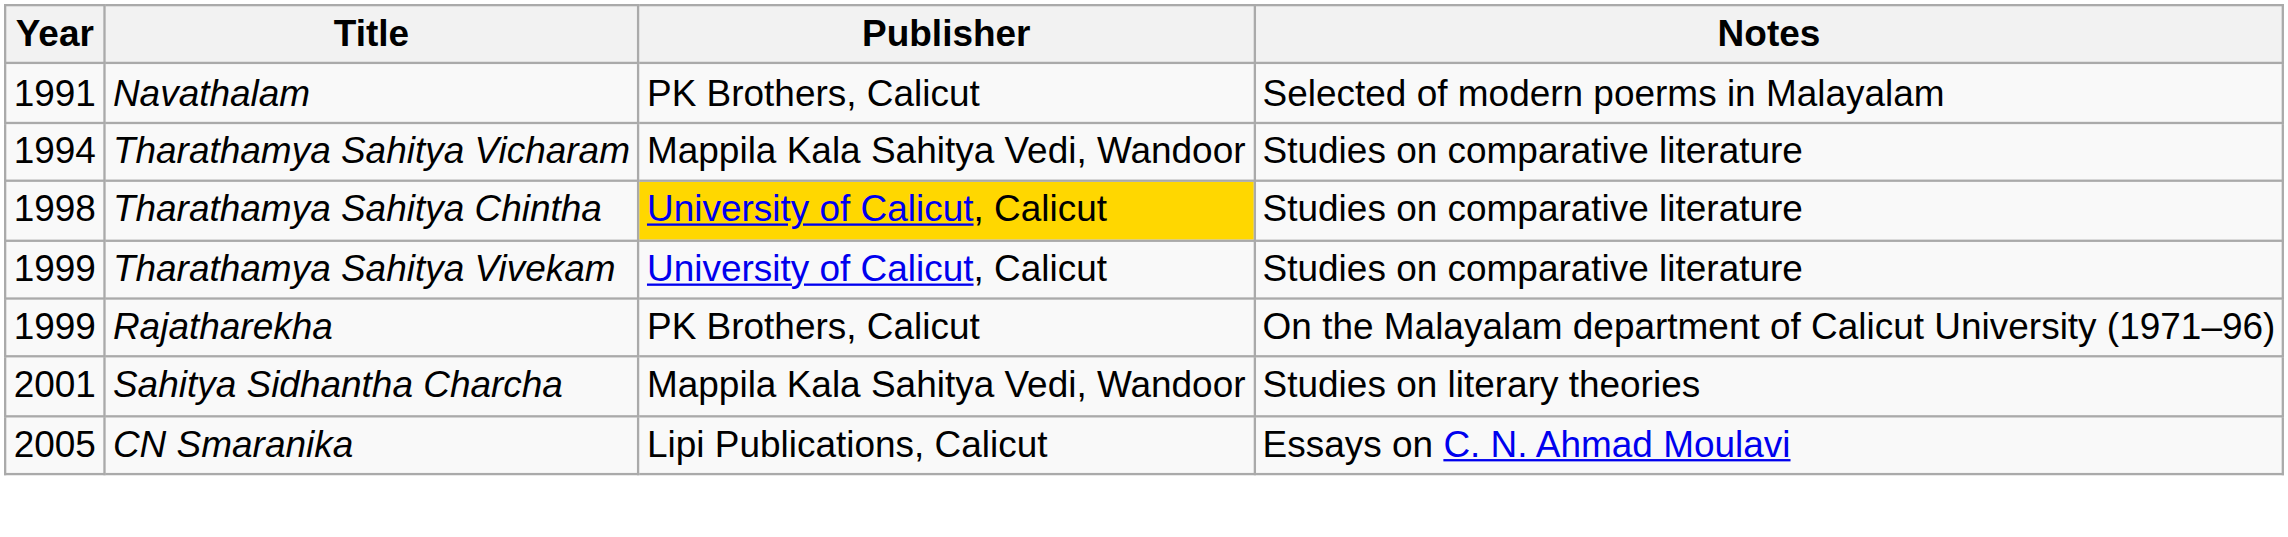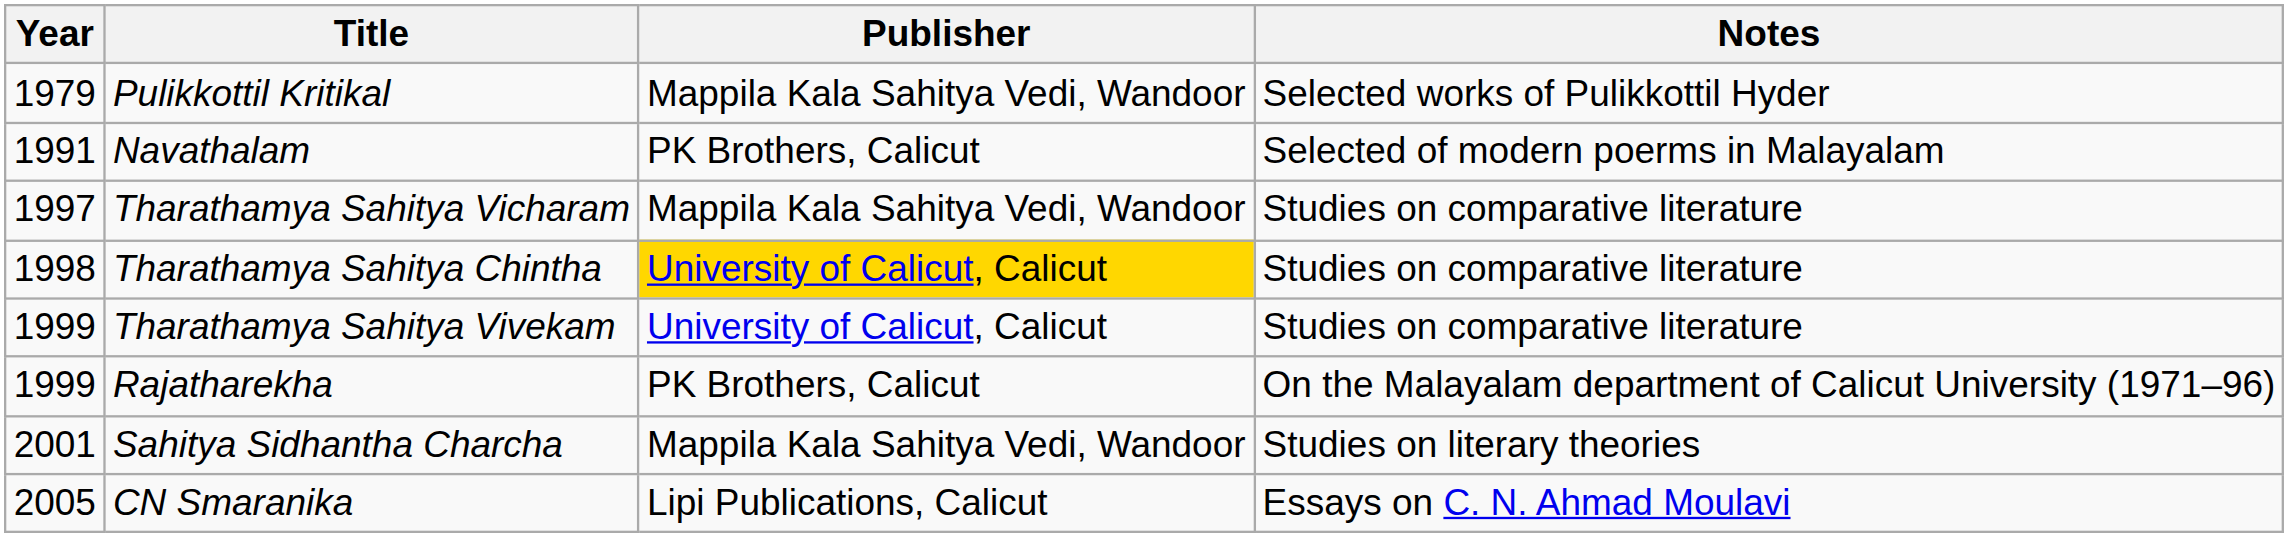 <table class="wikitable">
 <tr>
 <th>Year</th>
 <th>Title</th>
 <th>Publisher</th>
 <th>Notes</th>
 </tr>
 <tr>
+<td>1979</td>
+<td><em>Pulikkottil Kritikal</em></td>
+<td>Mappila Kala Sahitya Vedi, Wandoor</td>
+<td>Selected works of Pulikkottil Hyder</td>
+</tr>
+<tr>
 <td>1991</td>
 <td><em>Navathalam</em></td>
 <td>PK Brothers, Calicut</td>
 <td>Selected of modern poerms in Malayalam</td>
 </tr>
 <tr>
-<td>1994</td>
+<td>1997</td>
 <td><em>Tharathamya Sahitya Vicharam</em></td>
 <td>Mappila Kala Sahitya Vedi, Wandoor</td>
 <td>Studies on comparative literature</td>
 </tr>
 <tr>
 <td>1998</td>
 <td><em>Tharathamya Sahitya Chintha</em></td>
 <td style="background: gold;"><a href='#'>University of Calicut</a>, Calicut</td>
 <td>Studies on comparative literature</td>
 </tr>
 <tr>
 <td>1999</td>
 <td><em>Tharathamya Sahitya Vivekam</em></td>
 <td><a href='#'>University of Calicut</a>, Calicut</td>
 <td>Studies on comparative literature</td>
 </tr>
 <tr>
 <td>1999</td>
 <td><em>Rajatharekha</em></td>
 <td>PK Brothers, Calicut</td>
 <td>On the Malayalam department of Calicut University (1971–96)</td>
 </tr>
 <tr>
 <td>2001</td>
 <td><em>Sahitya Sidhantha Charcha</em></td>
 <td>Mappila Kala Sahitya Vedi, Wandoor</td>
 <td>Studies on literary theories</td>
 </tr>
 <tr>
 <td>2005</td>
 <td><em>CN Smaranika</em></td>
 <td>Lipi Publications, Calicut</td>
 <td>Essays on <a href='#'>C. N. Ahmad Moulavi</a></td>
 </tr>
 </table>
